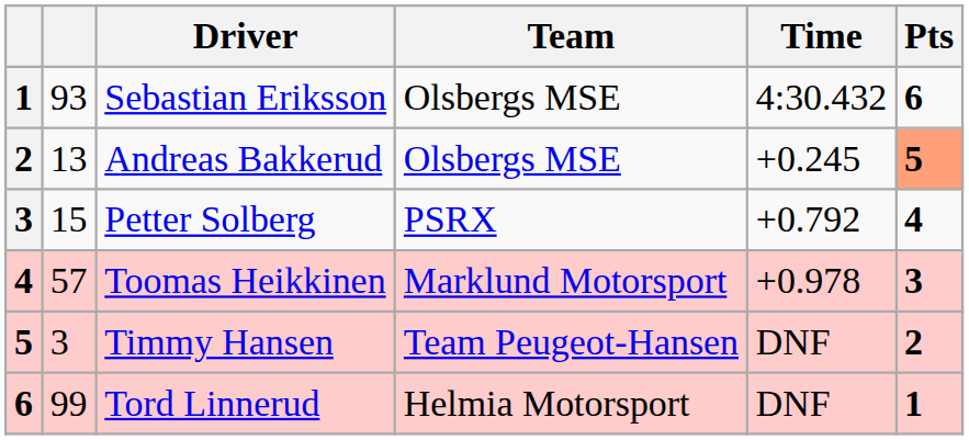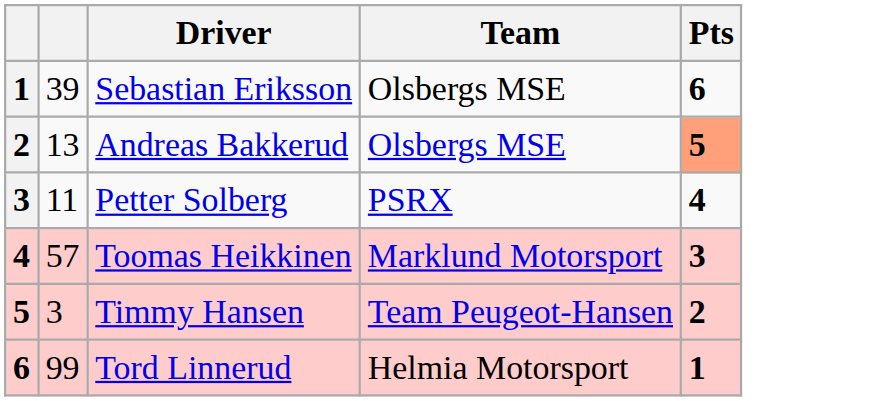 <table class=wikitable style="font-size:95%">
 <tr>
 <th></th>
 <th></th>
 <th>Driver</th>
 <th>Team</th>
-<th>Time</th>
 <th>Pts</th>
 </tr>
 <tr>
 <th>1</th>
-<td>93</td>
+<td>39</td>
 <td> <a href='#'>Sebastian Eriksson</a></td>
 <td>Olsbergs MSE</td>
-<td>4:30.432</td>
 <td><strong>6</strong></td>
 </tr>
 <tr>
 <th>2</th>
 <td>13</td>
 <td> <a href='#'>Andreas Bakkerud</a></td>
 <td><a href='#'>Olsbergs MSE</a></td>
-<td>+0.245</td>
 <td style="background: lightsalmon;"><strong>5</strong></td>
 </tr>
 <tr>
 <th>3</th>
-<td>15</td>
+<td>11</td>
 <td> <a href='#'>Petter Solberg</a></td>
 <td><a href='#'>PSRX</a></td>
-<td>+0.792</td>
 <td><strong>4</strong></td>
 </tr>
 <tr>
 <th style="background:#ffcccc;">4</th>
 <td style="background:#ffcccc;">57</td>
 <td style="background:#ffcccc;"> <a href='#'>Toomas Heikkinen</a></td>
 <td style="background:#ffcccc;"><a href='#'>Marklund Motorsport</a></td>
-<td style="background:#ffcccc;">+0.978</td>
 <td style="background:#ffcccc;"><strong>3</strong></td>
 </tr>
 <tr>
 <th style="background:#ffcccc;">5</th>
 <td style="background:#ffcccc;">3</td>
 <td style="background:#ffcccc;"> <a href='#'>Timmy Hansen</a></td>
 <td style="background:#ffcccc;"><a href='#'>Team Peugeot-Hansen</a></td>
-<td style="background:#ffcccc;">DNF</td>
 <td style="background:#ffcccc;"><strong>2</strong></td>
 </tr>
 <tr>
 <th style="background:#ffcccc;">6</th>
 <td style="background:#ffcccc;">99</td>
 <td style="background:#ffcccc;"> <a href='#'>Tord Linnerud</a></td>
 <td style="background:#ffcccc;">Helmia Motorsport</td>
-<td style="background:#ffcccc;">DNF</td>
 <td style="background:#ffcccc;"><strong>1</strong></td>
 </tr>
 </table>
